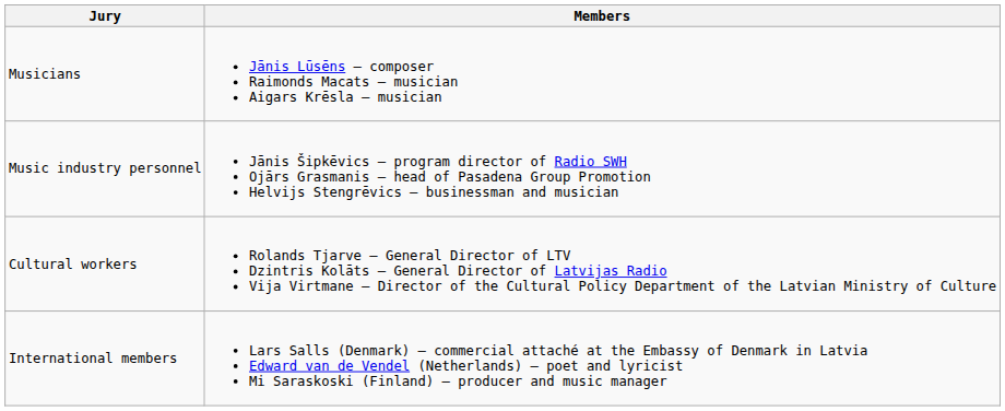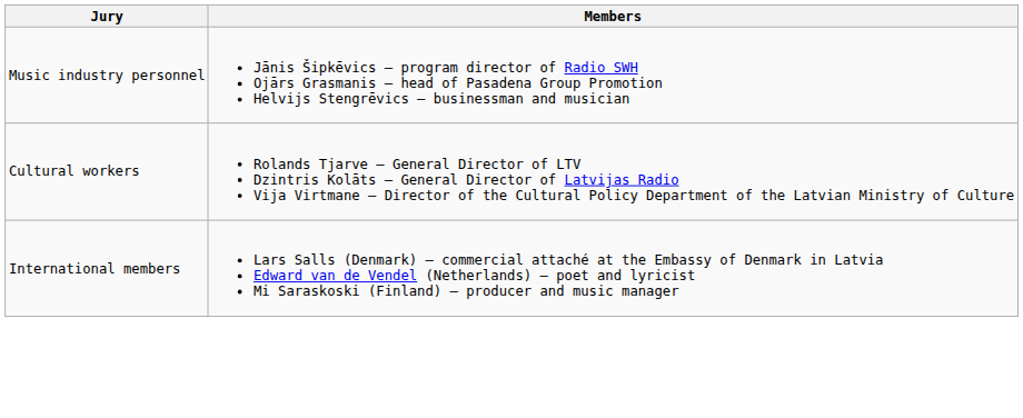 <table class="wikitable plainrowheaders" style="margin: 1em auto 1em auto">
 <tr>
 <th>Jury</th>
 <th>Members</th>
-</tr>
-<tr>
-<td>Musicians</td>
-<td><br><ul><li><a href='#'>Jānis Lūsēns</a> – composer</li><li>Raimonds Macats – musician</li><li>Aigars Krēsla – musician</li></ul></td>
 </tr>
 <tr>
 <td>Music industry personnel</td>
 <td><br><ul><li>Jānis Šipkēvics – program director of <a href='#'>Radio SWH</a></li><li>Ojārs Grasmanis – head of Pasadena Group Promotion</li><li>Helvijs Stengrēvics – businessman and musician</li></ul></td>
 </tr>
 <tr>
 <td>Cultural workers</td>
 <td><br><ul><li>Rolands Tjarve – General Director of LTV</li><li>Dzintris Kolāts – General Director of <a href='#'>Latvijas Radio</a></li><li>Vija Virtmane – Director of the Cultural Policy Department of the Latvian Ministry of Culture</li></ul></td>
 </tr>
 <tr>
 <td>International members</td>
 <td><br><ul><li>Lars Salls (Denmark) – commercial attaché at the Embassy of Denmark in Latvia</li><li><a href='#'>Edward van de Vendel</a> (Netherlands) – poet and lyricist</li><li>Mi Saraskoski (Finland) – producer and music manager</li></ul></td>
 </tr>
 </table>
